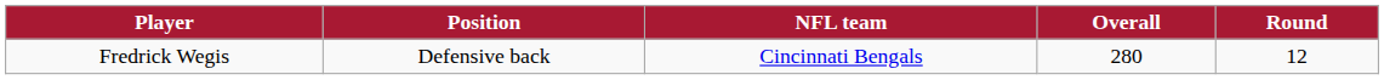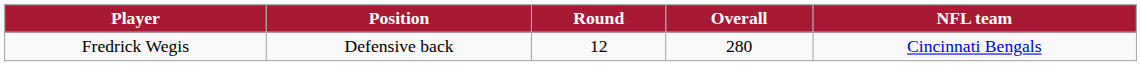 <table class="wikitable" width="65%">
 <tr align="center" style="background:#A81933;color:#FFFFFF;">
 <td><strong>Player</strong></td>
 <td><strong>Position</strong></td>
+<td><strong>Round</strong></td>
+<td><strong>Overall</strong></td>
 <td><strong>NFL team</strong></td>
-<td><strong>Overall</strong></td>
-<td><strong>Round</strong></td>
 </tr>
 <tr align="center" bgcolor="">
 <td>Fredrick Wegis</td>
 <td>Defensive back</td>
+<td>12</td>
+<td>280</td>
 <td><a href='#'>Cincinnati Bengals</a></td>
-<td>280</td>
-<td>12</td>
 </tr>
 </table>
